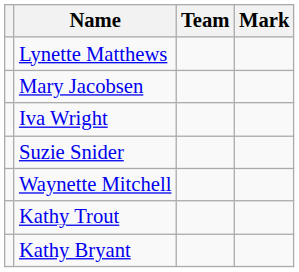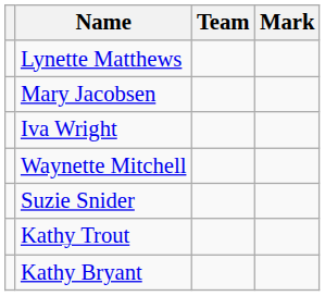 <table class=wikitable>
 <tr>
 <th></th>
 <th>Name</th>
 <th>Team</th>
 <th>Mark</th>
 </tr>
 <tr>
 <td></td>
 <td><a href='#'>Lynette Matthews</a></td>
 <td></td>
 <td></td>
 </tr>
 <tr>
 <td></td>
 <td><a href='#'>Mary Jacobsen</a></td>
 <td></td>
 <td></td>
 </tr>
 <tr>
 <td></td>
 <td><a href='#'>Iva Wright</a></td>
 <td></td>
 <td></td>
 </tr>
 <tr>
 <td></td>
-<td><a href='#'>Suzie Snider</a></td>
+<td><a href='#'>Waynette Mitchell</a></td>
 <td></td>
 <td></td>
 </tr>
 <tr>
 <td></td>
-<td><a href='#'>Waynette Mitchell</a></td>
+<td><a href='#'>Suzie Snider</a></td>
 <td></td>
 <td></td>
 </tr>
 <tr>
 <td></td>
 <td><a href='#'>Kathy Trout</a></td>
 <td></td>
 <td></td>
 </tr>
 <tr>
 <td></td>
 <td><a href='#'>Kathy Bryant</a></td>
 <td></td>
 <td></td>
 </tr>
 </table>
